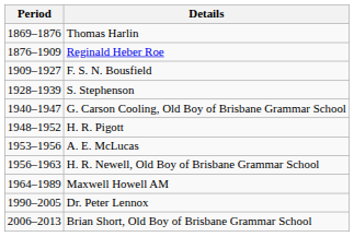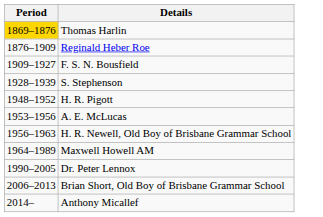 <table class="wikitable">
 <tr>
 <th>Period</th>
 <th>Details</th>
 </tr>
 <tr>
-<td>1869–1876</td>
+<td style="background: gold;">1869–1876</td>
 <td>Thomas Harlin</td>
 </tr>
 <tr>
 <td>1876–1909</td>
 <td><a href='#'>Reginald Heber Roe</a></td>
 </tr>
 <tr>
 <td>1909–1927</td>
 <td>F. S. N. Bousfield</td>
 </tr>
 <tr>
 <td>1928–1939</td>
 <td>S. Stephenson</td>
-</tr>
-<tr>
-<td>1940–1947</td>
-<td>G. Carson Cooling, Old Boy of Brisbane Grammar School</td>
 </tr>
 <tr>
 <td>1948–1952</td>
 <td>H. R. Pigott</td>
 </tr>
 <tr>
 <td>1953–1956</td>
 <td>A. E. McLucas</td>
 </tr>
 <tr>
 <td>1956–1963</td>
 <td>H. R. Newell, Old Boy of Brisbane Grammar School</td>
 </tr>
 <tr>
 <td>1964–1989</td>
 <td>Maxwell Howell AM</td>
 </tr>
 <tr>
 <td>1990–2005</td>
 <td>Dr. Peter Lennox</td>
 </tr>
 <tr>
 <td>2006–2013</td>
 <td>Brian Short, Old Boy of Brisbane Grammar School</td>
 </tr>
+<tr>
+<td>2014–</td>
+<td>Anthony Micallef</td>
+</tr>
 </table>
